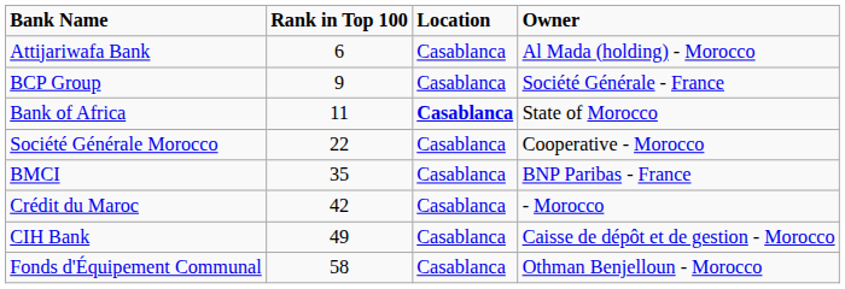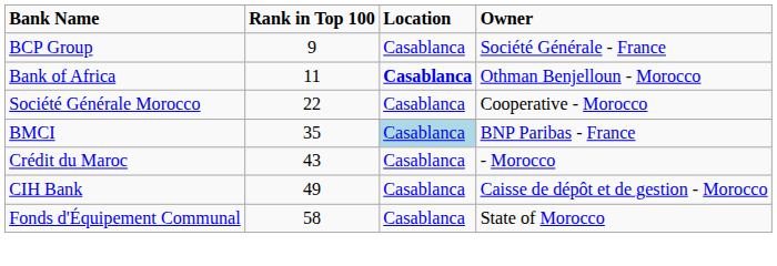 <table class="wikitable">
 <tr>
 <td><strong>Bank Name</strong></td>
 <td><strong>Rank in Top 100</strong></td>
 <td><strong>Location</strong></td>
 <td><strong>Owner</strong></td>
-</tr>
-<tr>
-<td><a href='#'>Attijariwafa Bank</a></td>
-<td align=center>6</td>
-<td><a href='#'>Casablanca</a></td>
-<td><a href='#'>Al Mada (holding)</a> - <a href='#'>Morocco</a></td>
 </tr>
 <tr>
 <td><a href='#'>BCP Group</a></td>
 <td align=center>9</td>
 <td><a href='#'>Casablanca</a></td>
 <td><a href='#'>Société Générale</a> - <a href='#'>France</a></td>
 </tr>
 <tr>
 <td><a href='#'>Bank of Africa</a></td>
 <td align=center>11</td>
 <td><strong><a href='#'>Casablanca</a></strong></td>
-<td>State of <a href='#'>Morocco</a></td>
+<td><a href='#'>Othman Benjelloun</a> - <a href='#'>Morocco</a></td>
 </tr>
 <tr>
 <td><a href='#'>Société Générale Morocco</a></td>
 <td align=center>22</td>
 <td><a href='#'>Casablanca</a></td>
 <td>Cooperative - <a href='#'>Morocco</a></td>
 </tr>
 <tr>
 <td><a href='#'>BMCI</a></td>
 <td align=center>35</td>
-<td><a href='#'>Casablanca</a></td>
+<td style="background: lightblue;"><a href='#'>Casablanca</a></td>
 <td><a href='#'>BNP Paribas</a> - <a href='#'>France</a></td>
 </tr>
 <tr>
 <td><a href='#'>Crédit du Maroc</a></td>
-<td align=center>42</td>
+<td align=center>43</td>
 <td><a href='#'>Casablanca</a></td>
 <td> - <a href='#'>Morocco</a></td>
 </tr>
 <tr>
 <td><a href='#'>CIH Bank</a></td>
 <td align=center>49</td>
 <td><a href='#'>Casablanca</a></td>
 <td><a href='#'>Caisse de dépôt et de gestion</a> - <a href='#'>Morocco</a></td>
 </tr>
 <tr>
 <td><a href='#'>Fonds d'Équipement Communal</a></td>
 <td align=center>58</td>
 <td><a href='#'>Casablanca</a></td>
-<td><a href='#'>Othman Benjelloun</a> - <a href='#'>Morocco</a></td>
+<td>State of <a href='#'>Morocco</a></td>
 </tr>
 </table>
